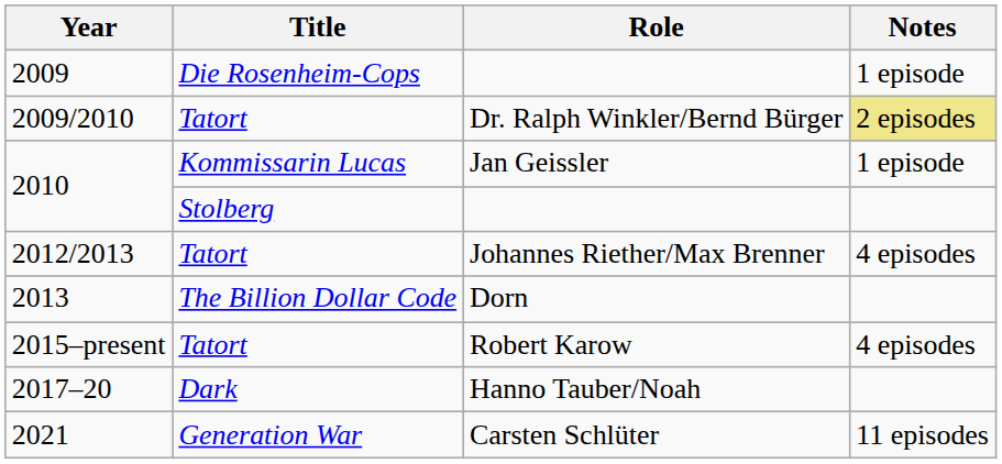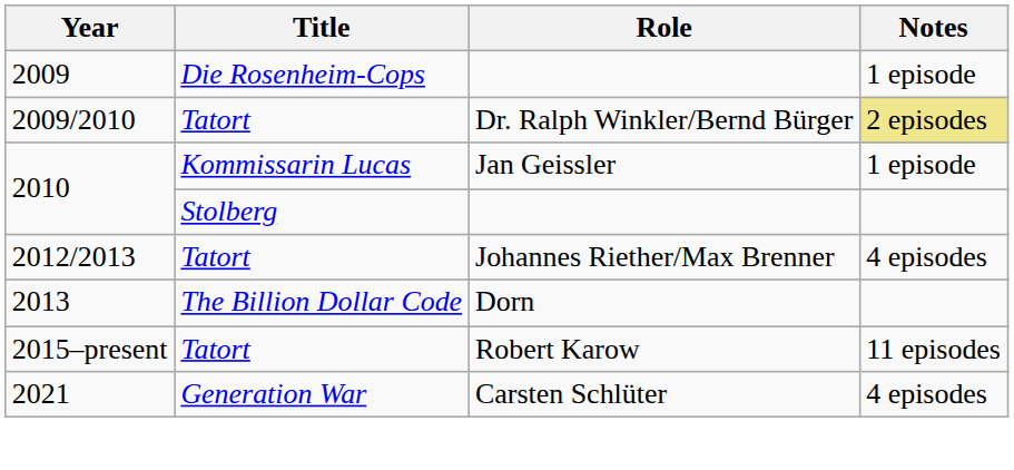 <table class="wikitable sortable">
 <tr>
 <th>Year</th>
 <th>Title</th>
 <th>Role</th>
 <th class="unsortable">Notes</th>
 </tr>
 <tr>
 <td>2009</td>
 <td><em><a href='#'>Die Rosenheim-Cops</a></em></td>
 <td></td>
 <td>1 episode</td>
 </tr>
 <tr>
 <td>2009/2010</td>
 <td><em><a href='#'>Tatort</a></em></td>
 <td>Dr. Ralph Winkler/Bernd Bürger</td>
 <td style="background: khaki;">2 episodes</td>
 </tr>
 <tr>
 <td rowspan=2>2010</td>
 <td><em><a href='#'>Kommissarin Lucas</a></em></td>
 <td>Jan Geissler</td>
 <td>1 episode</td>
 </tr>
 <tr>
 <td><em><a href='#'>Stolberg</a></em></td>
 <td></td>
 <td></td>
 </tr>
 <tr>
 <td>2012/2013</td>
 <td><em><a href='#'>Tatort</a></em></td>
 <td>Johannes Riether/Max Brenner</td>
 <td>4 episodes</td>
 </tr>
 <tr>
 <td>2013</td>
 <td><em><a href='#'>The Billion Dollar Code</a></em></td>
 <td>Dorn</td>
 <td></td>
 </tr>
 <tr>
 <td>2015–present</td>
 <td><em><a href='#'>Tatort</a></em></td>
 <td>Robert Karow</td>
-<td>4 episodes</td>
-</tr>
-<tr>
-<td>2017–20</td>
-<td><em><a href='#'>Dark</a></em></td>
-<td>Hanno Tauber/Noah</td>
-<td></td>
+<td>11 episodes</td>
 </tr>
 <tr>
 <td>2021</td>
 <td><em><a href='#'>Generation War</a></em></td>
 <td>Carsten Schlüter</td>
-<td>11 episodes</td>
+<td>4 episodes</td>
 </tr>
 </table>
